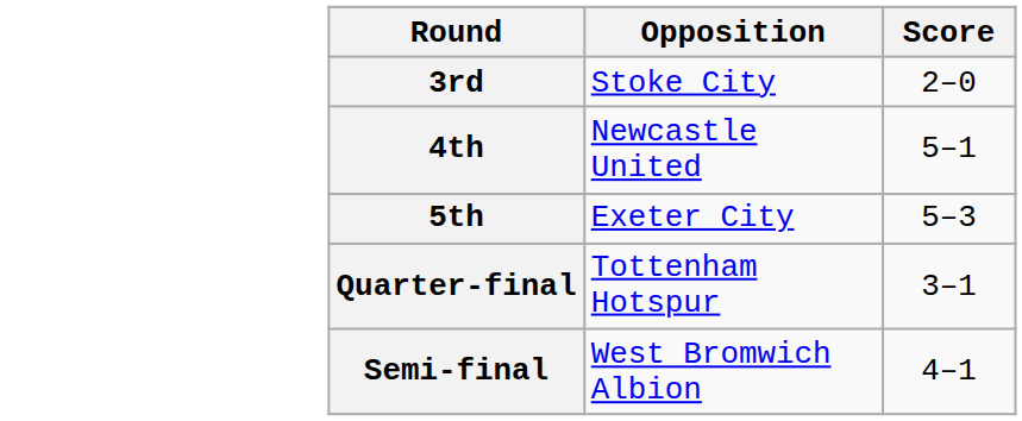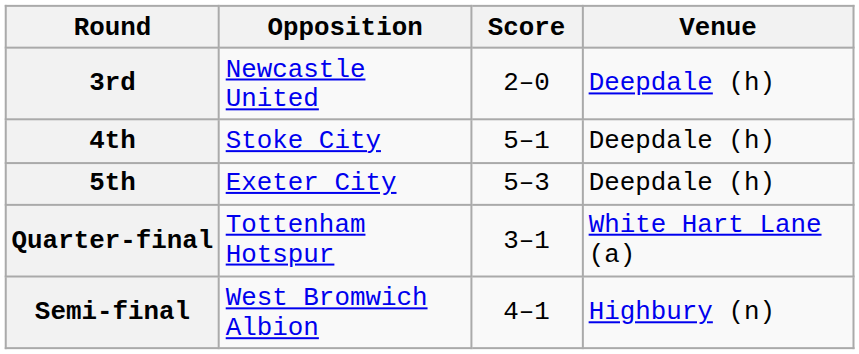 <table class="wikitable plainrowheaders" style="text-align:center;margin-left:1em;float:right">
 <tr>
 <th scope=col>Round</th>
 <th scope="col" style="width:120px;">Opposition</th>
 <th scope="col" style="width:50px;">Score</th>
+<th scope="col" style="width:130px;">Venue</th>
 </tr>
 <tr>
 <th scope=row style="text-align:center">3rd</th>
-<td align="left"><a href='#'>Stoke City</a></td>
+<td align="left"><a href='#'>Newcastle United</a></td>
 <td>2–0</td>
+<td align="left"><a href='#'>Deepdale</a> (h)</td>
 </tr>
 <tr>
 <th scope=row style="text-align:center">4th</th>
-<td align="left"><a href='#'>Newcastle United</a></td>
+<td align="left"><a href='#'>Stoke City</a></td>
 <td>5–1</td>
+<td align="left">Deepdale (h)</td>
 </tr>
 <tr>
 <th scope=row style="text-align:center">5th</th>
 <td align="left"><a href='#'>Exeter City</a></td>
 <td>5–3</td>
+<td align="left">Deepdale (h)</td>
 </tr>
 <tr>
 <th scope=row style="text-align:center">Quarter-final</th>
 <td align="left"><a href='#'>Tottenham Hotspur</a></td>
 <td>3–1</td>
+<td align="left"><a href='#'>White Hart Lane</a> (a)</td>
 </tr>
 <tr>
 <th scope=row style="text-align:center">Semi-final</th>
 <td align="left"><a href='#'>West Bromwich Albion</a></td>
 <td>4–1</td>
+<td align="left"><a href='#'>Highbury</a> (n)</td>
 </tr>
 </table>
